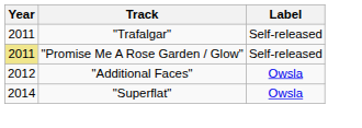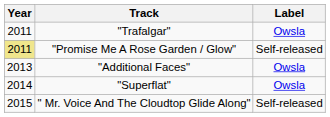 <table class="wikitable plainrowheaders" style="text-align:center;">
 <tr>
 <th scope="col">Year</th>
 <th scope="col">Track</th>
 <th scope="col">Label</th>
 </tr>
 <tr>
 <td>2011</td>
 <td scope="row">"Trafalgar"</td>
-<td>Self-released</td>
+<td><a href='#'>Owsla</a></td>
 </tr>
 <tr>
 <td style="background: khaki;">2011</td>
 <td scope="row">"Promise Me A Rose Garden / Glow"</td>
 <td>Self-released</td>
 </tr>
 <tr>
-<td>2012</td>
+<td>2013</td>
 <td scope="row">"Additional Faces"</td>
 <td><a href='#'>Owsla</a></td>
 </tr>
 <tr>
 <td>2014</td>
 <td scope="row">"Superflat"</td>
 <td><a href='#'>Owsla</a></td>
 </tr>
+<tr>
+<td>2015</td>
+<td scope="row">" Mr. Voice And The Cloudtop Glide Along"</td>
+<td>Self-released</td>
+</tr>
 </table>
